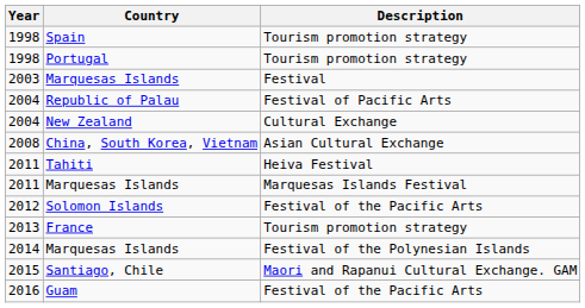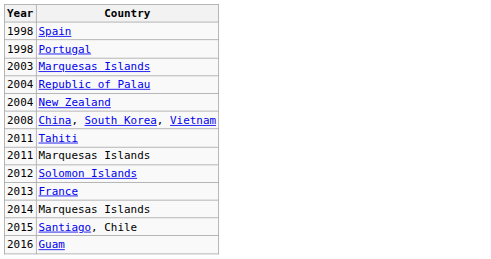 <table class="wikitable">
 <tr>
 <th>Year</th>
 <th>Country</th>
-<th>Description</th>
 </tr>
 <tr>
 <td>1998</td>
 <td><a href='#'>Spain</a></td>
-<td>Tourism promotion strategy</td>
 </tr>
 <tr>
 <td>1998</td>
 <td><a href='#'>Portugal</a></td>
-<td>Tourism promotion strategy</td>
 </tr>
 <tr>
 <td>2003</td>
 <td><a href='#'>Marquesas Islands</a></td>
-<td>Festival</td>
 </tr>
 <tr>
 <td>2004</td>
 <td><a href='#'>Republic of Palau</a></td>
-<td>Festival of Pacific Arts</td>
 </tr>
 <tr>
 <td>2004</td>
 <td><a href='#'>New Zealand</a></td>
-<td>Cultural Exchange</td>
 </tr>
 <tr>
 <td>2008</td>
 <td><a href='#'>China</a>, <a href='#'>South Korea</a>, <a href='#'>Vietnam</a></td>
-<td>Asian Cultural Exchange</td>
 </tr>
 <tr>
 <td>2011</td>
 <td><a href='#'>Tahiti</a></td>
-<td>Heiva Festival</td>
 </tr>
 <tr>
 <td>2011</td>
 <td>Marquesas Islands</td>
-<td>Marquesas Islands Festival</td>
 </tr>
 <tr>
 <td>2012</td>
 <td><a href='#'>Solomon Islands</a></td>
-<td>Festival of the Pacific Arts</td>
 </tr>
 <tr>
 <td>2013</td>
 <td><a href='#'>France</a></td>
-<td>Tourism promotion strategy</td>
 </tr>
 <tr>
 <td>2014</td>
 <td>Marquesas Islands</td>
-<td>Festival of the Polynesian Islands</td>
 </tr>
 <tr>
 <td>2015</td>
 <td><a href='#'>Santiago</a>, Chile</td>
-<td><a href='#'>Maori</a> and Rapanui Cultural Exchange. GAM</td>
 </tr>
 <tr>
 <td>2016</td>
 <td><a href='#'>Guam</a></td>
-<td>Festival of the Pacific Arts</td>
 </tr>
 </table>
